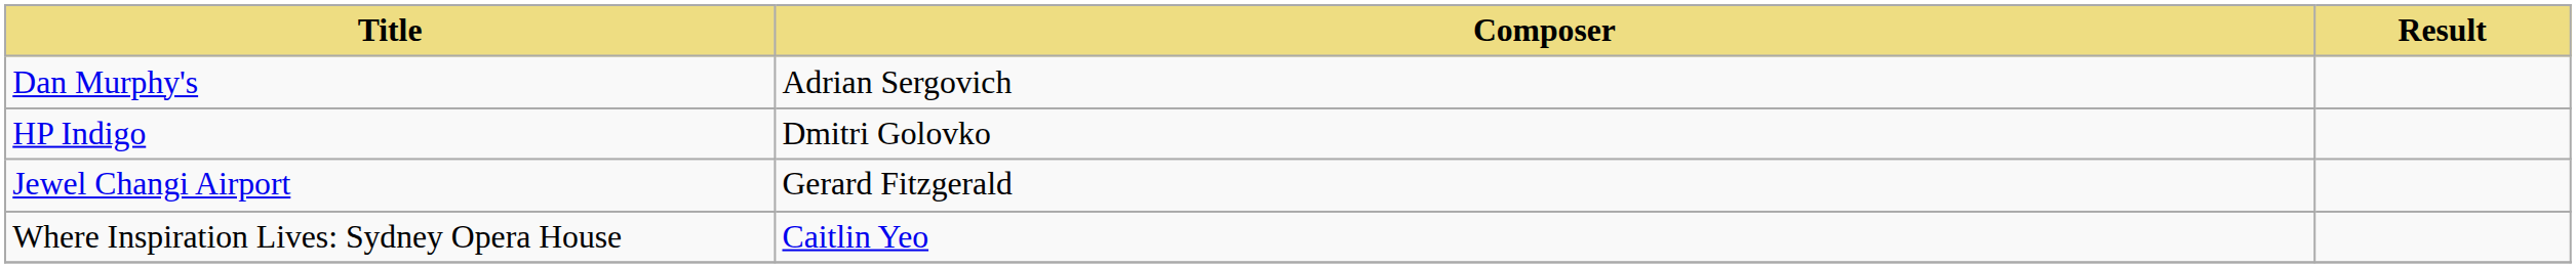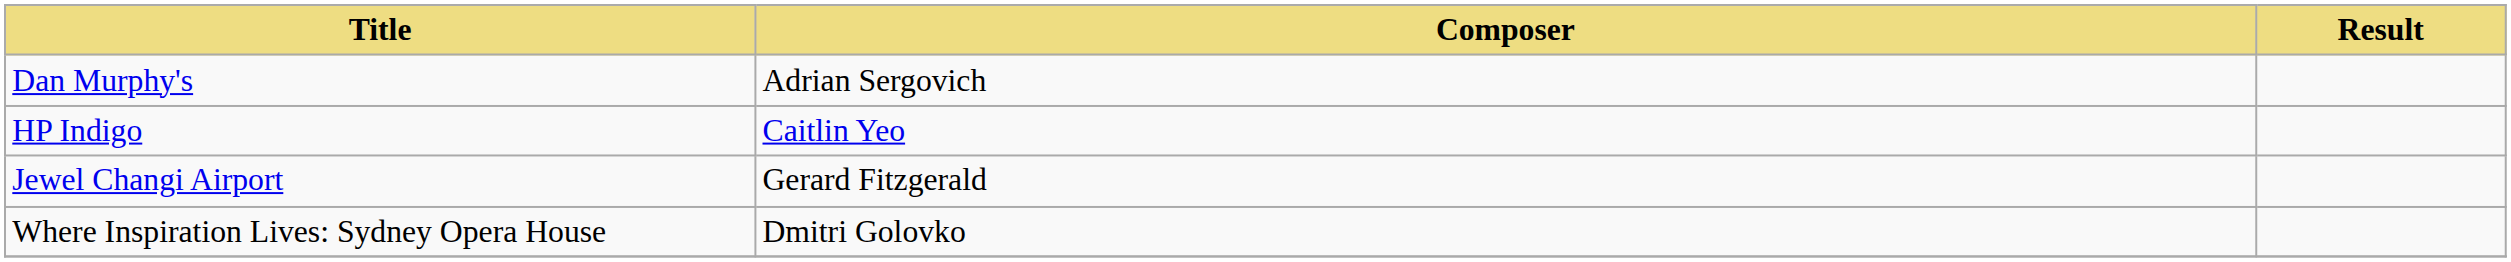 <table class="wikitable" width=100%>
 <tr>
 <th style="width:30%;background:#EEDD82;">Title</th>
 <th style="width:60%;background:#EEDD82;">Composer</th>
 <th style="width:10%;background:#EEDD82;">Result<br></th>
 </tr>
 <tr>
 <td><a href='#'>Dan Murphy's</a></td>
 <td>Adrian Sergovich</td>
 <td></td>
 </tr>
 <tr>
 <td><a href='#'>HP Indigo</a></td>
-<td>Dmitri Golovko</td>
+<td><a href='#'>Caitlin Yeo</a></td>
 <td></td>
 </tr>
 <tr>
 <td><a href='#'>Jewel Changi Airport</a></td>
 <td>Gerard Fitzgerald</td>
 <td></td>
 </tr>
 <tr>
 <td>Where Inspiration Lives: Sydney Opera House</td>
-<td><a href='#'>Caitlin Yeo</a></td>
+<td>Dmitri Golovko</td>
 <td></td>
 </tr>
 <tr>
 </tr>
 </table>
